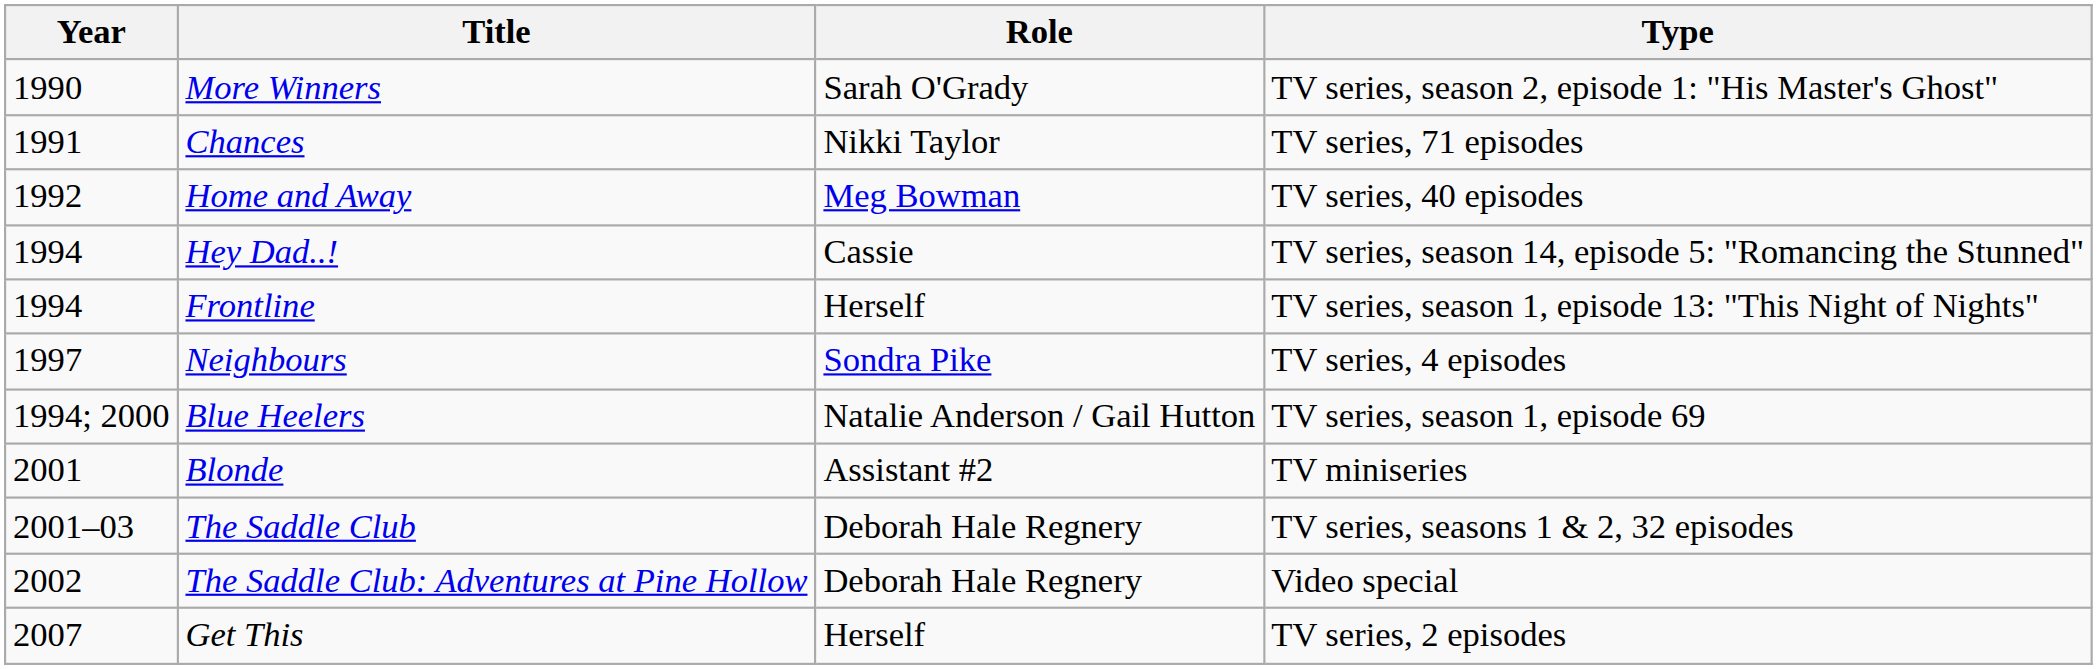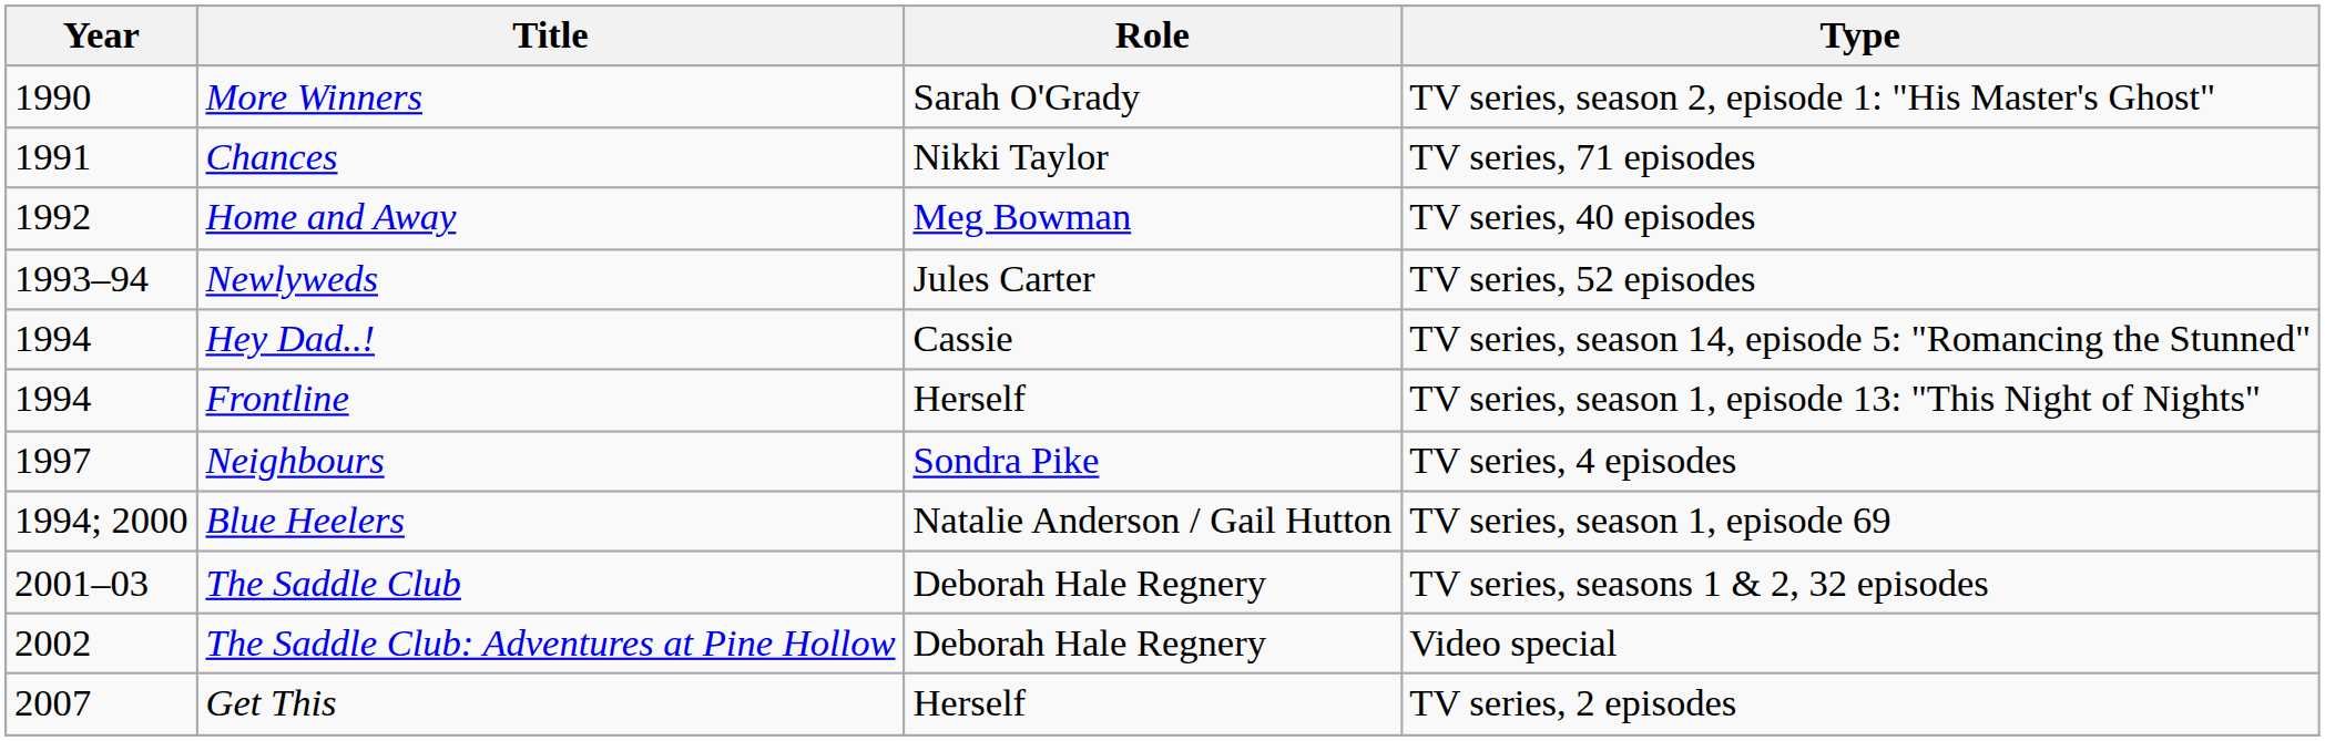 <table class="wikitable">
 <tr>
 <th>Year</th>
 <th>Title</th>
 <th>Role</th>
 <th>Type</th>
 </tr>
 <tr>
 <td>1990</td>
 <td><em><a href='#'>More Winners</a></em></td>
 <td>Sarah O'Grady</td>
 <td>TV series, season 2, episode 1: "His Master's Ghost"</td>
 </tr>
 <tr>
 <td>1991</td>
 <td><em><a href='#'>Chances</a></em></td>
 <td>Nikki Taylor</td>
 <td>TV series, 71 episodes</td>
 </tr>
 <tr>
 <td>1992</td>
 <td><em><a href='#'>Home and Away</a></em></td>
 <td><a href='#'>Meg Bowman</a></td>
 <td>TV series, 40 episodes</td>
 </tr>
 <tr>
+<td>1993–94</td>
+<td><em><a href='#'>Newlyweds</a></em></td>
+<td>Jules Carter</td>
+<td>TV series, 52 episodes</td>
+</tr>
+<tr>
 <td>1994</td>
 <td><em><a href='#'>Hey Dad..!</a></em></td>
 <td>Cassie</td>
 <td>TV series, season 14, episode 5: "Romancing the Stunned"</td>
 </tr>
 <tr>
 <td>1994</td>
 <td><em><a href='#'>Frontline</a></em></td>
 <td>Herself</td>
 <td>TV series, season 1, episode 13: "This Night of Nights"</td>
 </tr>
 <tr>
 <td>1997</td>
 <td><em><a href='#'>Neighbours</a></em></td>
 <td><a href='#'>Sondra Pike</a></td>
 <td>TV series, 4 episodes</td>
 </tr>
 <tr>
 <td>1994; 2000</td>
 <td><em><a href='#'>Blue Heelers</a></em></td>
 <td>Natalie Anderson / Gail Hutton</td>
 <td>TV series, season 1, episode 69</td>
 </tr>
 <tr>
-<td>2001</td>
-<td><em><a href='#'>Blonde</a></em></td>
-<td>Assistant #2</td>
-<td>TV miniseries</td>
-</tr>
-<tr>
 <td>2001–03</td>
 <td><em><a href='#'>The Saddle Club</a></em></td>
 <td>Deborah Hale Regnery</td>
 <td>TV series, seasons 1 & 2, 32 episodes</td>
 </tr>
 <tr>
 <td>2002</td>
 <td><em><a href='#'>The Saddle Club: Adventures at Pine Hollow</a></em></td>
 <td>Deborah Hale Regnery</td>
 <td>Video special</td>
 </tr>
 <tr>
 <td>2007</td>
 <td><em>Get This</em></td>
 <td>Herself</td>
 <td>TV series, 2 episodes</td>
 </tr>
 </table>
